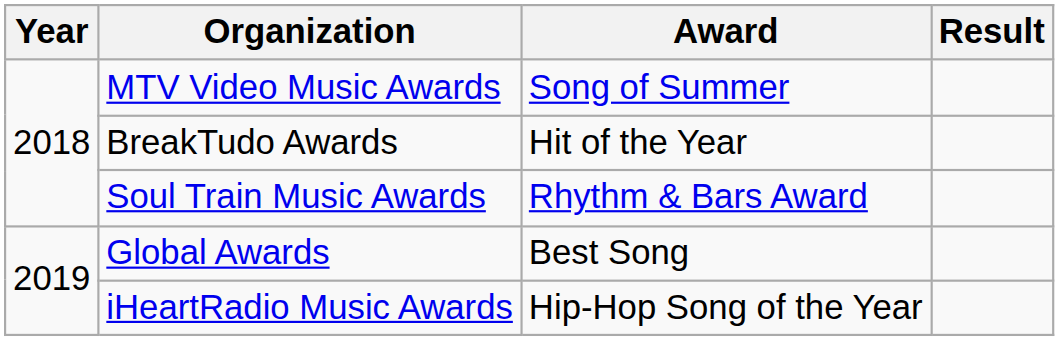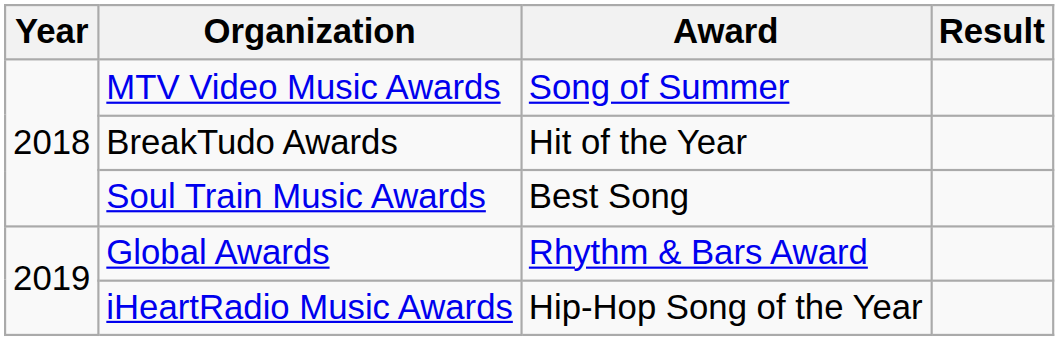 <table class="wikitable" border="1">
 <tr>
 <th>Year</th>
 <th>Organization</th>
 <th>Award</th>
 <th>Result</th>
 </tr>
 <tr>
 <td rowspan="3">2018</td>
 <td><a href='#'>MTV Video Music Awards</a></td>
 <td><a href='#'>Song of Summer</a></td>
 <td></td>
 </tr>
 <tr>
 <td>BreakTudo Awards</td>
 <td>Hit of the Year</td>
 <td></td>
 </tr>
 <tr>
 <td><a href='#'>Soul Train Music Awards</a></td>
-<td><a href='#'>Rhythm & Bars Award</a></td>
+<td>Best Song</td>
 <td></td>
 </tr>
 <tr>
 <td rowspan="2">2019</td>
 <td><a href='#'>Global Awards</a></td>
-<td>Best Song</td>
+<td><a href='#'>Rhythm & Bars Award</a></td>
 <td></td>
 </tr>
 <tr>
 <td><a href='#'>iHeartRadio Music Awards</a></td>
 <td>Hip-Hop Song of the Year</td>
 <td></td>
 </tr>
 </table>
